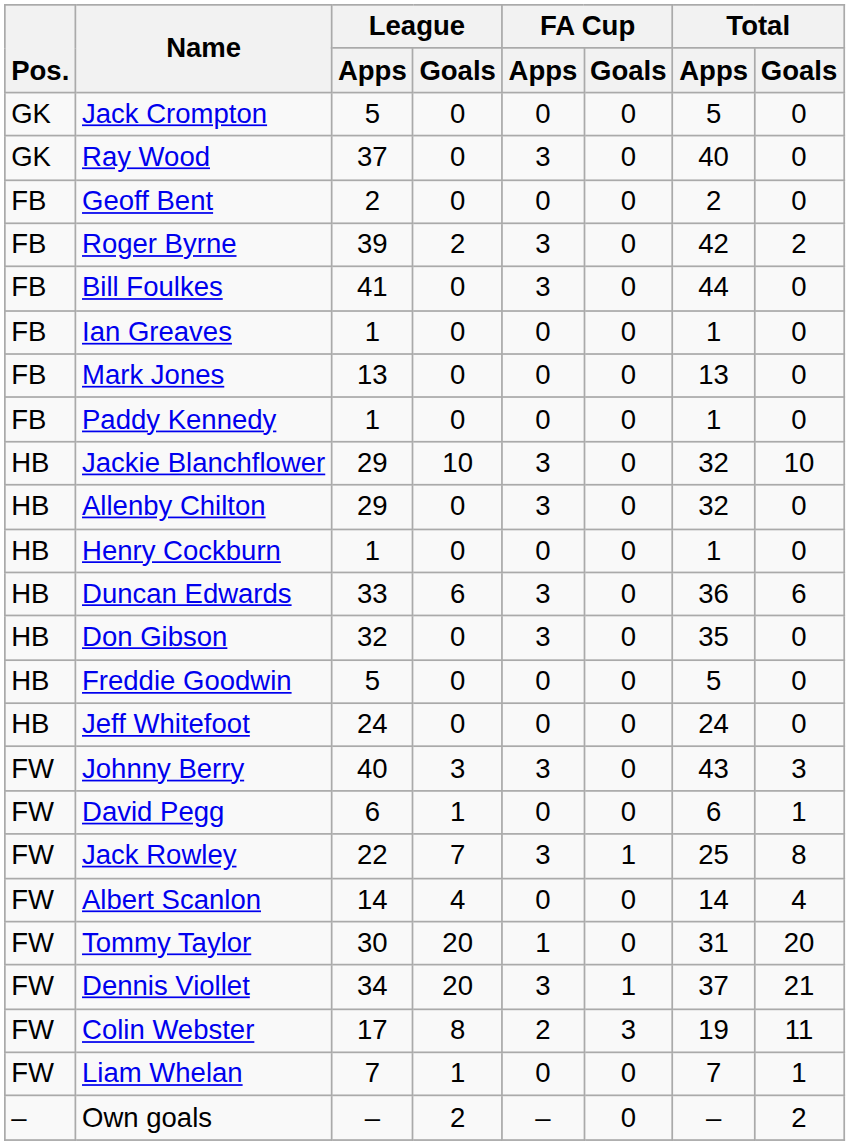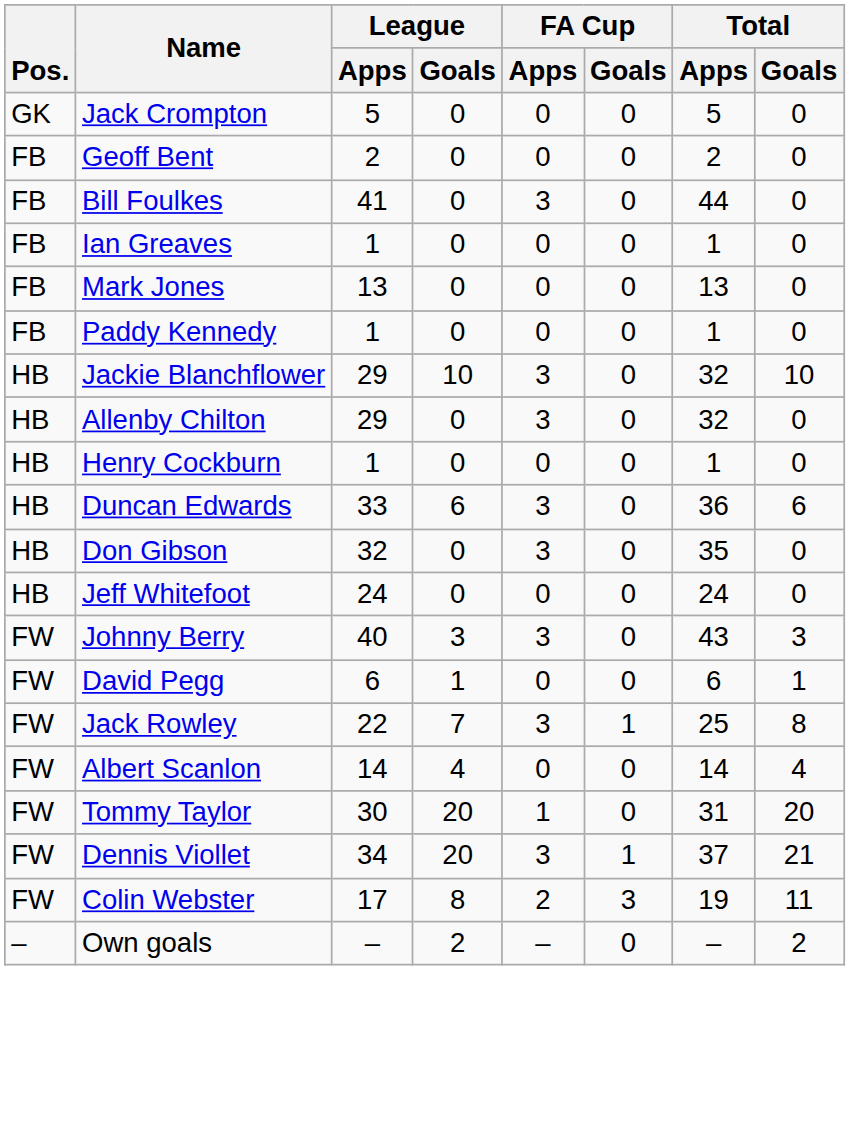 <table class="wikitable" style="text-align:center">
 <tr>
 <th rowspan="2" valign="bottom">Pos.</th>
 <th rowspan="2">Name</th>
 <th colspan="2" width="85">League</th>
 <th colspan="2" width="85">FA Cup</th>
 <th colspan="2" width="85">Total</th>
 </tr>
 <tr>
 <th>Apps</th>
 <th>Goals</th>
 <th>Apps</th>
 <th>Goals</th>
 <th>Apps</th>
 <th>Goals</th>
 </tr>
 <tr>
 <td align="left">GK</td>
 <td align="left"> <a href='#'>Jack Crompton</a></td>
 <td>5</td>
 <td>0</td>
 <td>0</td>
 <td>0</td>
 <td>5</td>
 <td>0</td>
 </tr>
 <tr>
-<td align="left">GK</td>
-<td align="left"> <a href='#'>Ray Wood</a></td>
-<td>37</td>
-<td>0</td>
-<td>3</td>
-<td>0</td>
-<td>40</td>
-<td>0</td>
-</tr>
-<tr>
 <td align="left">FB</td>
 <td align="left"> <a href='#'>Geoff Bent</a></td>
 <td>2</td>
 <td>0</td>
 <td>0</td>
 <td>0</td>
 <td>2</td>
 <td>0</td>
-</tr>
-<tr>
-<td align="left">FB</td>
-<td align="left"> <a href='#'>Roger Byrne</a></td>
-<td>39</td>
-<td>2</td>
-<td>3</td>
-<td>0</td>
-<td>42</td>
-<td>2</td>
 </tr>
 <tr>
 <td align="left">FB</td>
 <td align="left"> <a href='#'>Bill Foulkes</a></td>
 <td>41</td>
 <td>0</td>
 <td>3</td>
 <td>0</td>
 <td>44</td>
 <td>0</td>
 </tr>
 <tr>
 <td align="left">FB</td>
 <td align="left"> <a href='#'>Ian Greaves</a></td>
 <td>1</td>
 <td>0</td>
 <td>0</td>
 <td>0</td>
 <td>1</td>
 <td>0</td>
 </tr>
 <tr>
 <td align="left">FB</td>
 <td align="left"> <a href='#'>Mark Jones</a></td>
 <td>13</td>
 <td>0</td>
 <td>0</td>
 <td>0</td>
 <td>13</td>
 <td>0</td>
 </tr>
 <tr>
 <td align="left">FB</td>
 <td align="left"> <a href='#'>Paddy Kennedy</a></td>
 <td>1</td>
 <td>0</td>
 <td>0</td>
 <td>0</td>
 <td>1</td>
 <td>0</td>
 </tr>
 <tr>
 <td align="left">HB</td>
 <td align="left"> <a href='#'>Jackie Blanchflower</a></td>
 <td>29</td>
 <td>10</td>
 <td>3</td>
 <td>0</td>
 <td>32</td>
 <td>10</td>
 </tr>
 <tr>
 <td align="left">HB</td>
 <td align="left"> <a href='#'>Allenby Chilton</a></td>
 <td>29</td>
 <td>0</td>
 <td>3</td>
 <td>0</td>
 <td>32</td>
 <td>0</td>
 </tr>
 <tr>
 <td align="left">HB</td>
 <td align="left"> <a href='#'>Henry Cockburn</a></td>
 <td>1</td>
 <td>0</td>
 <td>0</td>
 <td>0</td>
 <td>1</td>
 <td>0</td>
 </tr>
 <tr>
 <td align="left">HB</td>
 <td align="left"> <a href='#'>Duncan Edwards</a></td>
 <td>33</td>
 <td>6</td>
 <td>3</td>
 <td>0</td>
 <td>36</td>
 <td>6</td>
 </tr>
 <tr>
 <td align="left">HB</td>
 <td align="left"> <a href='#'>Don Gibson</a></td>
 <td>32</td>
 <td>0</td>
 <td>3</td>
 <td>0</td>
 <td>35</td>
 <td>0</td>
 </tr>
 <tr>
 <td align="left">HB</td>
-<td align="left"> <a href='#'>Freddie Goodwin</a></td>
-<td>5</td>
-<td>0</td>
-<td>0</td>
-<td>0</td>
-<td>5</td>
-<td>0</td>
-</tr>
-<tr>
-<td align="left">HB</td>
 <td align="left"> <a href='#'>Jeff Whitefoot</a></td>
 <td>24</td>
 <td>0</td>
 <td>0</td>
 <td>0</td>
 <td>24</td>
 <td>0</td>
 </tr>
 <tr>
 <td align="left">FW</td>
 <td align="left"> <a href='#'>Johnny Berry</a></td>
 <td>40</td>
 <td>3</td>
 <td>3</td>
 <td>0</td>
 <td>43</td>
 <td>3</td>
 </tr>
 <tr>
 <td align="left">FW</td>
 <td align="left"> <a href='#'>David Pegg</a></td>
 <td>6</td>
 <td>1</td>
 <td>0</td>
 <td>0</td>
 <td>6</td>
 <td>1</td>
 </tr>
 <tr>
 <td align="left">FW</td>
 <td align="left"> <a href='#'>Jack Rowley</a></td>
 <td>22</td>
 <td>7</td>
 <td>3</td>
 <td>1</td>
 <td>25</td>
 <td>8</td>
 </tr>
 <tr>
 <td align="left">FW</td>
 <td align="left"> <a href='#'>Albert Scanlon</a></td>
 <td>14</td>
 <td>4</td>
 <td>0</td>
 <td>0</td>
 <td>14</td>
 <td>4</td>
 </tr>
 <tr>
 <td align="left">FW</td>
 <td align="left"> <a href='#'>Tommy Taylor</a></td>
 <td>30</td>
 <td>20</td>
 <td>1</td>
 <td>0</td>
 <td>31</td>
 <td>20</td>
 </tr>
 <tr>
 <td align="left">FW</td>
 <td align="left"> <a href='#'>Dennis Viollet</a></td>
 <td>34</td>
 <td>20</td>
 <td>3</td>
 <td>1</td>
 <td>37</td>
 <td>21</td>
 </tr>
 <tr>
 <td align="left">FW</td>
 <td align="left"> <a href='#'>Colin Webster</a></td>
 <td>17</td>
 <td>8</td>
 <td>2</td>
 <td>3</td>
 <td>19</td>
 <td>11</td>
 </tr>
 <tr>
-<td align="left">FW</td>
-<td align="left"> <a href='#'>Liam Whelan</a></td>
-<td>7</td>
-<td>1</td>
-<td>0</td>
-<td>0</td>
-<td>7</td>
-<td>1</td>
-</tr>
-<tr>
 <td align="left">–</td>
 <td align="left">Own goals</td>
 <td>–</td>
 <td>2</td>
 <td>–</td>
 <td>0</td>
 <td>–</td>
 <td>2</td>
 </tr>
 </table>
